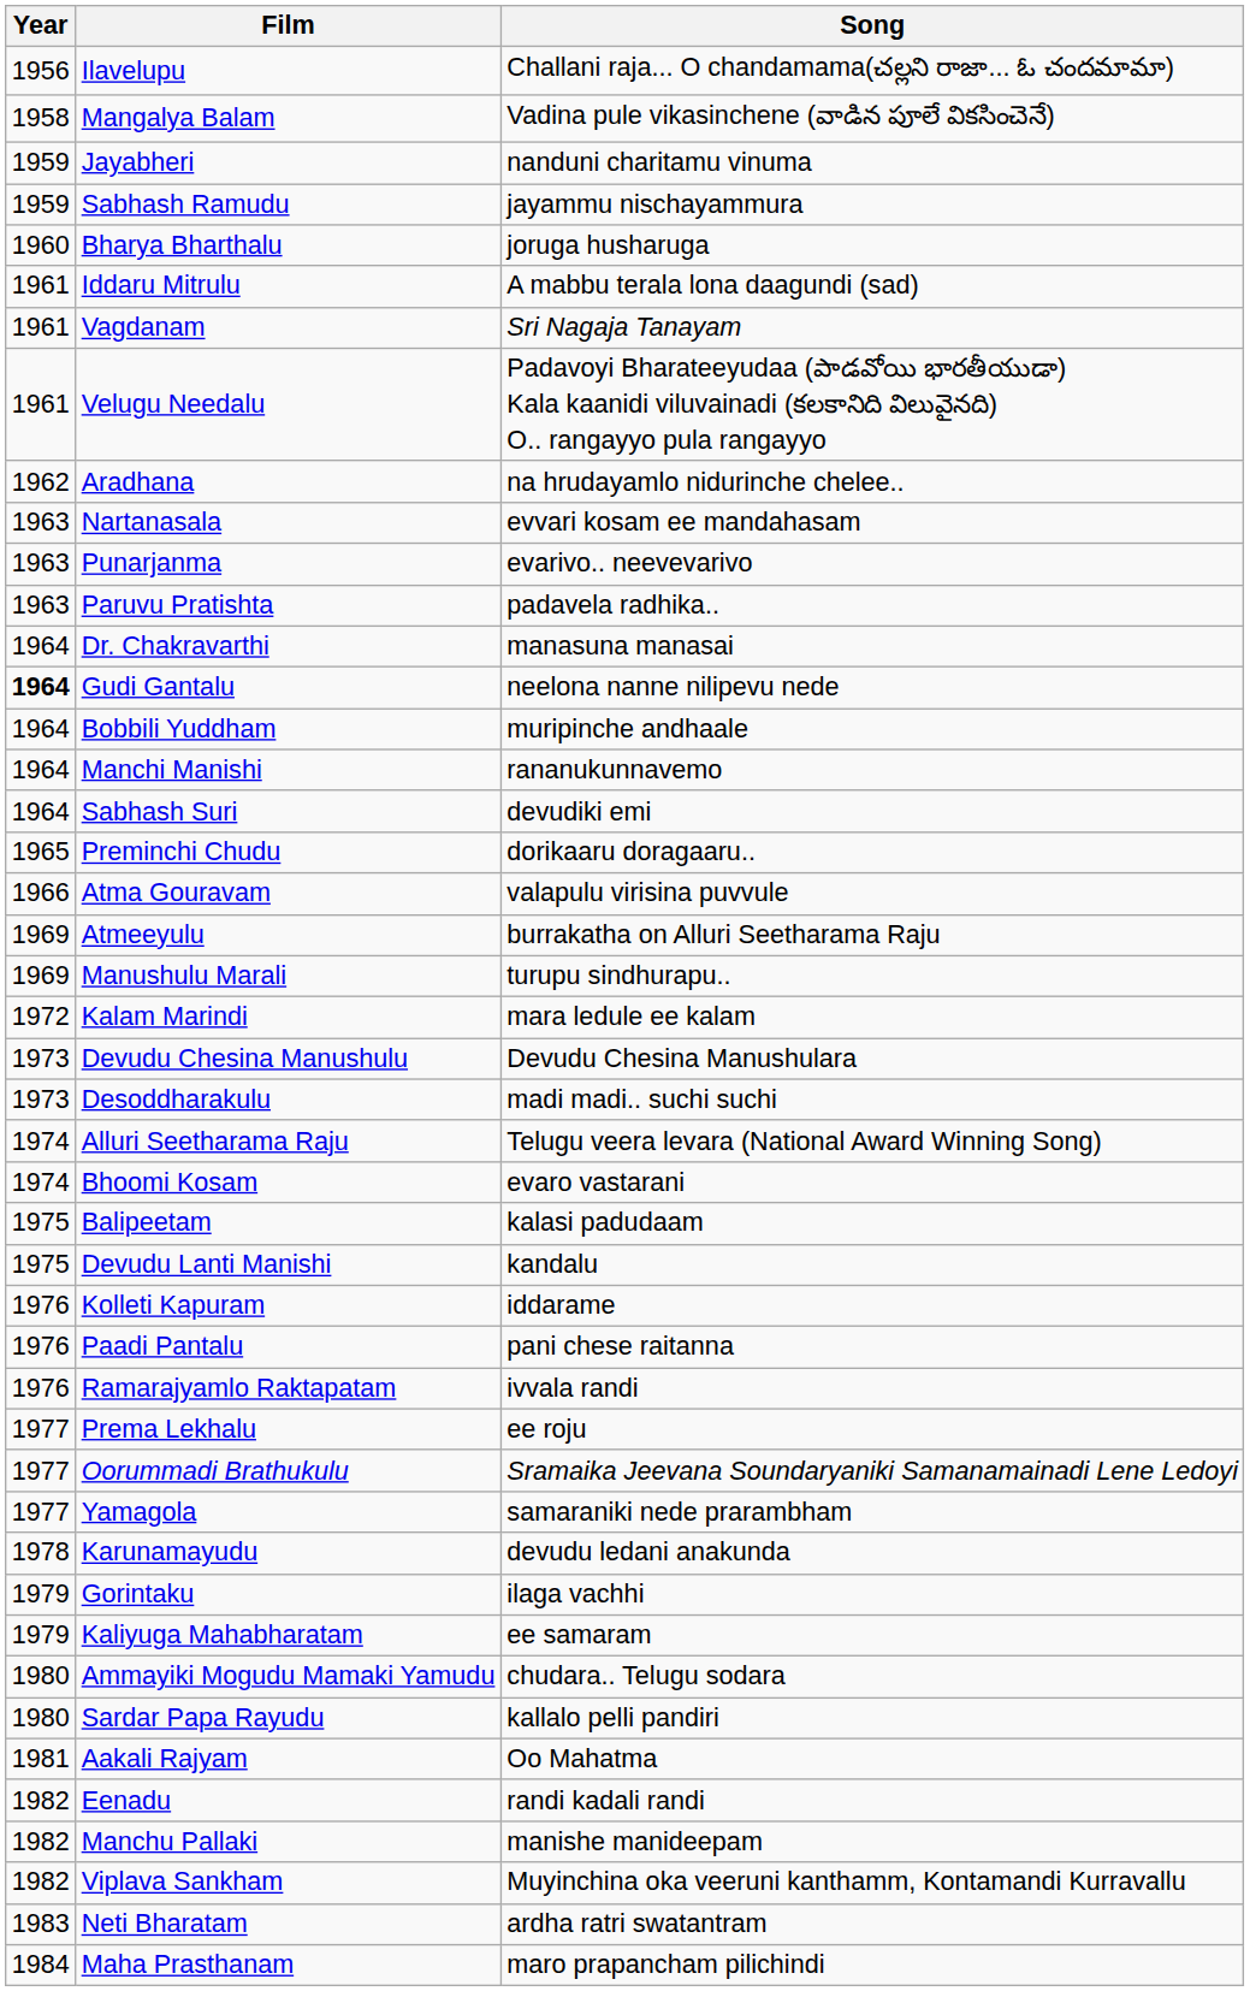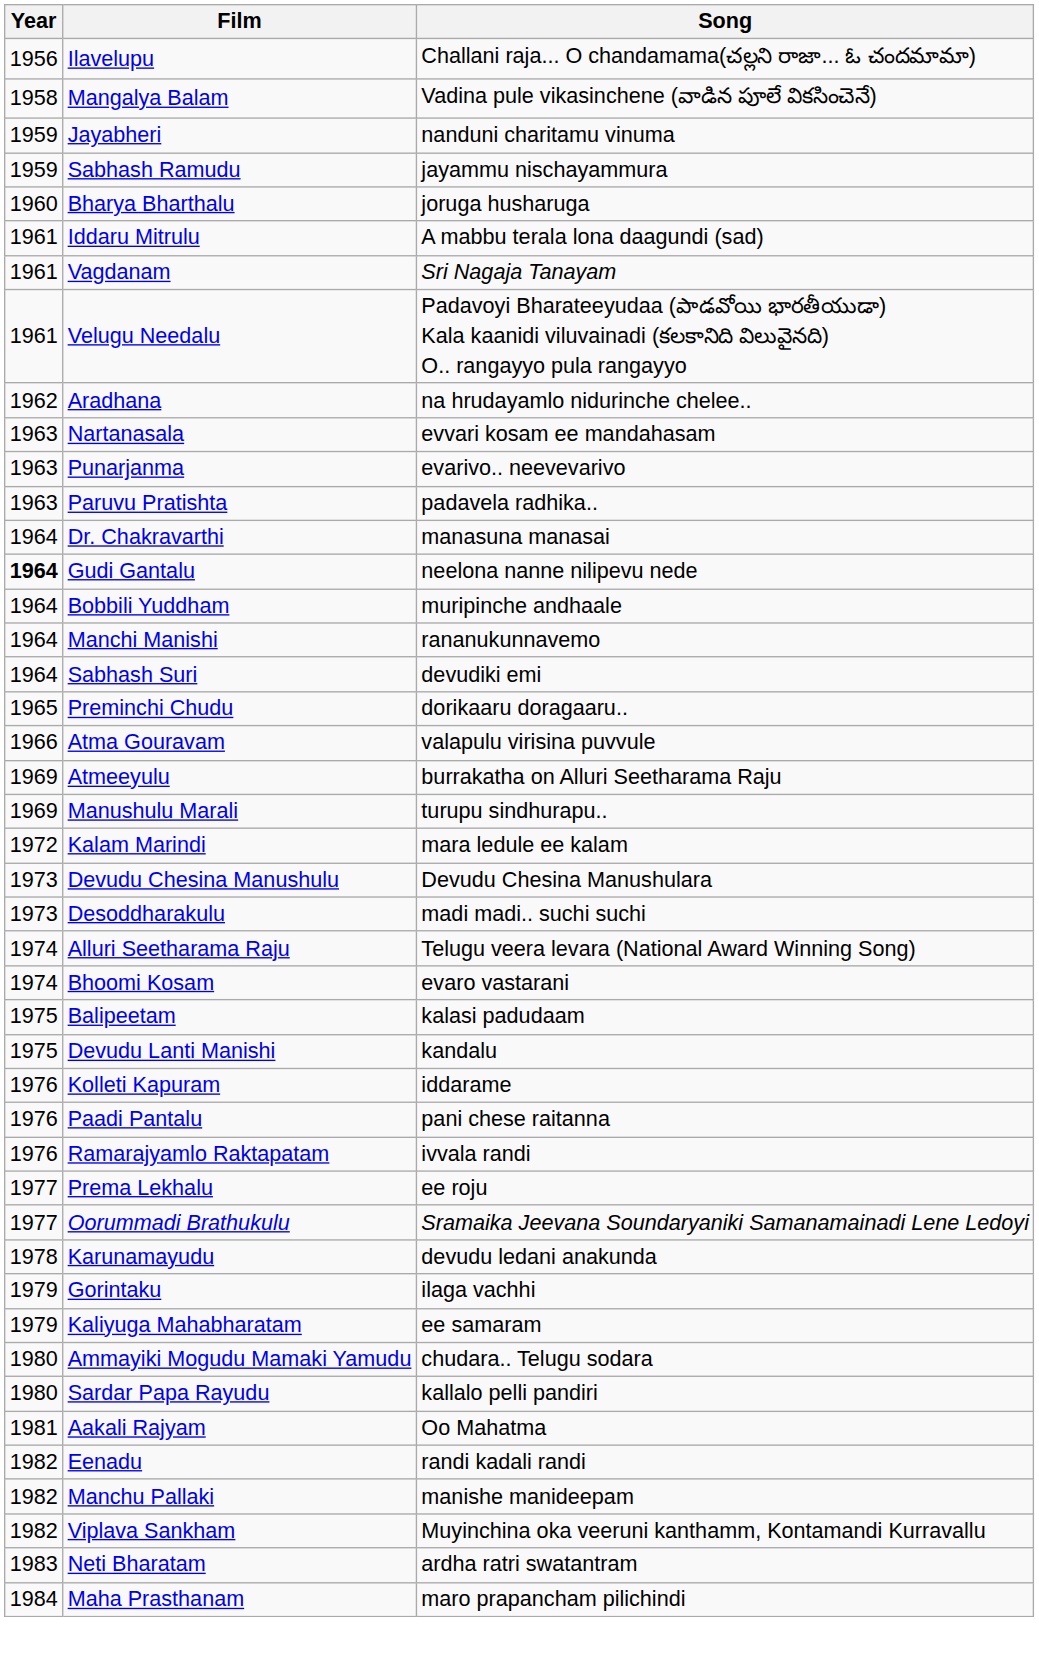 <table class="wikitable">
 <tr>
 <th>Year</th>
 <th>Film</th>
 <th>Song</th>
 </tr>
 <tr>
 <td>1956</td>
 <td><a href='#'>Ilavelupu</a></td>
 <td>Challani raja... O chandamama(చల్లని రాజా... ఓ చందమామా)</td>
 </tr>
 <tr>
 <td>1958</td>
 <td><a href='#'>Mangalya Balam</a></td>
 <td>Vadina pule vikasinchene (వాడిన పూలే వికసించెనే)</td>
 </tr>
 <tr>
 <td>1959</td>
 <td><a href='#'>Jayabheri</a></td>
 <td>nanduni charitamu vinuma</td>
 </tr>
 <tr>
 <td>1959</td>
 <td><a href='#'>Sabhash Ramudu</a></td>
 <td>jayammu nischayammura</td>
 </tr>
 <tr>
 <td>1960</td>
 <td><a href='#'>Bharya Bharthalu</a></td>
 <td>joruga husharuga</td>
 </tr>
 <tr>
 <td>1961</td>
 <td><a href='#'>Iddaru Mitrulu</a></td>
 <td>A mabbu terala lona daagundi (sad)</td>
 </tr>
 <tr>
 <td>1961</td>
 <td><a href='#'>Vagdanam</a></td>
 <td><em>Sri Nagaja Tanayam</em></td>
 </tr>
 <tr>
 <td>1961</td>
 <td><a href='#'>Velugu Needalu</a></td>
 <td>Padavoyi Bharateeyudaa (పాడవోయి భారతీయుడా)<br>Kala kaanidi viluvainadi (కలకానిది విలువైనది)<br>O.. rangayyo pula rangayyo</td>
 </tr>
 <tr>
 <td>1962</td>
 <td><a href='#'>Aradhana</a></td>
 <td>na hrudayamlo nidurinche chelee..</td>
 </tr>
 <tr>
 <td>1963</td>
 <td><a href='#'>Nartanasala</a></td>
 <td>evvari kosam ee mandahasam</td>
 </tr>
 <tr>
 <td>1963</td>
 <td><a href='#'>Punarjanma</a></td>
 <td>evarivo.. neevevarivo</td>
 </tr>
 <tr>
 <td>1963</td>
 <td><a href='#'>Paruvu Pratishta</a></td>
 <td>padavela radhika..</td>
 </tr>
 <tr>
 <td>1964</td>
 <td><a href='#'>Dr. Chakravarthi</a></td>
 <td>manasuna manasai</td>
 </tr>
 <tr>
 <td><strong>1964</strong></td>
 <td><a href='#'>Gudi Gantalu</a></td>
 <td>neelona nanne nilipevu nede</td>
 </tr>
 <tr>
 <td>1964</td>
 <td><a href='#'>Bobbili Yuddham</a></td>
 <td>muripinche andhaale</td>
 </tr>
 <tr>
 <td>1964</td>
 <td><a href='#'>Manchi Manishi</a></td>
 <td>rananukunnavemo</td>
 </tr>
 <tr>
 <td>1964</td>
 <td><a href='#'>Sabhash Suri</a></td>
 <td>devudiki emi</td>
 </tr>
 <tr>
 <td>1965</td>
 <td><a href='#'>Preminchi Chudu</a></td>
 <td>dorikaaru doragaaru..</td>
 </tr>
 <tr>
 <td>1966</td>
 <td><a href='#'>Atma Gouravam</a></td>
 <td>valapulu virisina puvvule</td>
 </tr>
 <tr>
 <td>1969</td>
 <td><a href='#'>Atmeeyulu</a></td>
 <td>burrakatha on Alluri Seetharama Raju</td>
 </tr>
 <tr>
 <td>1969</td>
 <td><a href='#'>Manushulu Marali</a></td>
 <td>turupu sindhurapu..</td>
 </tr>
 <tr>
 <td>1972</td>
 <td><a href='#'>Kalam Marindi</a></td>
 <td>mara ledule ee kalam</td>
 </tr>
 <tr>
 <td>1973</td>
 <td><a href='#'>Devudu Chesina Manushulu</a></td>
 <td>Devudu Chesina Manushulara</td>
 </tr>
 <tr>
 <td>1973</td>
 <td><a href='#'>Desoddharakulu</a></td>
 <td>madi madi.. suchi suchi</td>
 </tr>
 <tr>
 <td>1974</td>
 <td><a href='#'>Alluri Seetharama Raju</a></td>
 <td>Telugu veera levara (National Award Winning Song)</td>
 </tr>
 <tr>
 <td>1974</td>
 <td><a href='#'>Bhoomi Kosam</a></td>
 <td>evaro vastarani</td>
 </tr>
 <tr>
 <td>1975</td>
 <td><a href='#'>Balipeetam</a></td>
 <td>kalasi padudaam</td>
 </tr>
 <tr>
 <td>1975</td>
 <td><a href='#'>Devudu Lanti Manishi</a></td>
 <td>kandalu</td>
 </tr>
 <tr>
 <td>1976</td>
 <td><a href='#'>Kolleti Kapuram</a></td>
 <td>iddarame</td>
 </tr>
 <tr>
 <td>1976</td>
 <td><a href='#'>Paadi Pantalu</a></td>
 <td>pani chese raitanna</td>
 </tr>
 <tr>
 <td>1976</td>
 <td><a href='#'>Ramarajyamlo Raktapatam</a></td>
 <td>ivvala randi</td>
 </tr>
 <tr>
 <td>1977</td>
 <td><a href='#'>Prema Lekhalu</a></td>
 <td>ee roju</td>
 </tr>
 <tr>
 <td>1977</td>
 <td><em><a href='#'>Oorummadi Brathukulu</a></em></td>
 <td><em>Sramaika Jeevana Soundaryaniki Samanamainadi Lene Ledoyi</em></td>
 </tr>
 <tr>
-<td>1977</td>
-<td><a href='#'>Yamagola</a></td>
-<td>samaraniki nede prarambham</td>
-</tr>
-<tr>
 <td>1978</td>
 <td><a href='#'>Karunamayudu</a></td>
 <td>devudu ledani anakunda</td>
 </tr>
 <tr>
 <td>1979</td>
 <td><a href='#'>Gorintaku</a></td>
 <td>ilaga vachhi</td>
 </tr>
 <tr>
 <td>1979</td>
 <td><a href='#'>Kaliyuga Mahabharatam</a></td>
 <td>ee samaram</td>
 </tr>
 <tr>
 <td>1980</td>
 <td><a href='#'>Ammayiki Mogudu Mamaki Yamudu</a></td>
 <td>chudara.. Telugu sodara</td>
 </tr>
 <tr>
 <td>1980</td>
 <td><a href='#'>Sardar Papa Rayudu</a></td>
 <td>kallalo pelli pandiri</td>
 </tr>
 <tr>
 <td>1981</td>
 <td><a href='#'>Aakali Rajyam</a></td>
 <td>Oo Mahatma</td>
 </tr>
 <tr>
 <td>1982</td>
 <td><a href='#'>Eenadu</a></td>
 <td>randi kadali randi</td>
 </tr>
 <tr>
 <td>1982</td>
 <td><a href='#'>Manchu Pallaki</a></td>
 <td>manishe manideepam</td>
 </tr>
 <tr>
 <td>1982</td>
 <td><a href='#'>Viplava Sankham</a></td>
 <td>Muyinchina oka veeruni kanthamm, Kontamandi Kurravallu</td>
 </tr>
 <tr>
 <td>1983</td>
 <td><a href='#'>Neti Bharatam</a></td>
 <td>ardha ratri swatantram</td>
 </tr>
 <tr>
 <td>1984</td>
 <td><a href='#'>Maha Prasthanam</a></td>
 <td>maro prapancham pilichindi</td>
 </tr>
 </table>
